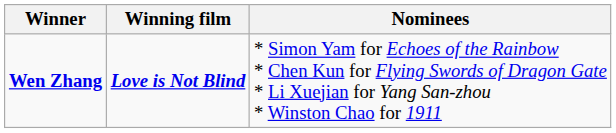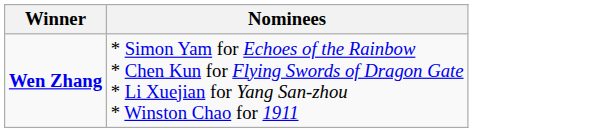 <table class="wikitable">
 <tr>
 <th>Winner</th>
-<th>Winning film</th>
 <th>Nominees</th>
 </tr>
 <tr>
 <td><strong><a href='#'>Wen Zhang</a></strong></td>
-<td><strong><em><a href='#'>Love is Not Blind</a></em></strong></td>
 <td>* <a href='#'>Simon Yam</a> for <em><a href='#'>Echoes of the Rainbow</a></em><br> * <a href='#'>Chen Kun</a> for <em><a href='#'>Flying Swords of Dragon Gate</a></em><br> * <a href='#'>Li Xuejian</a> for <em>Yang San-zhou</em><br> * <a href='#'>Winston Chao</a> for <em><a href='#'>1911</a></em></td>
 </tr>
 </table>
